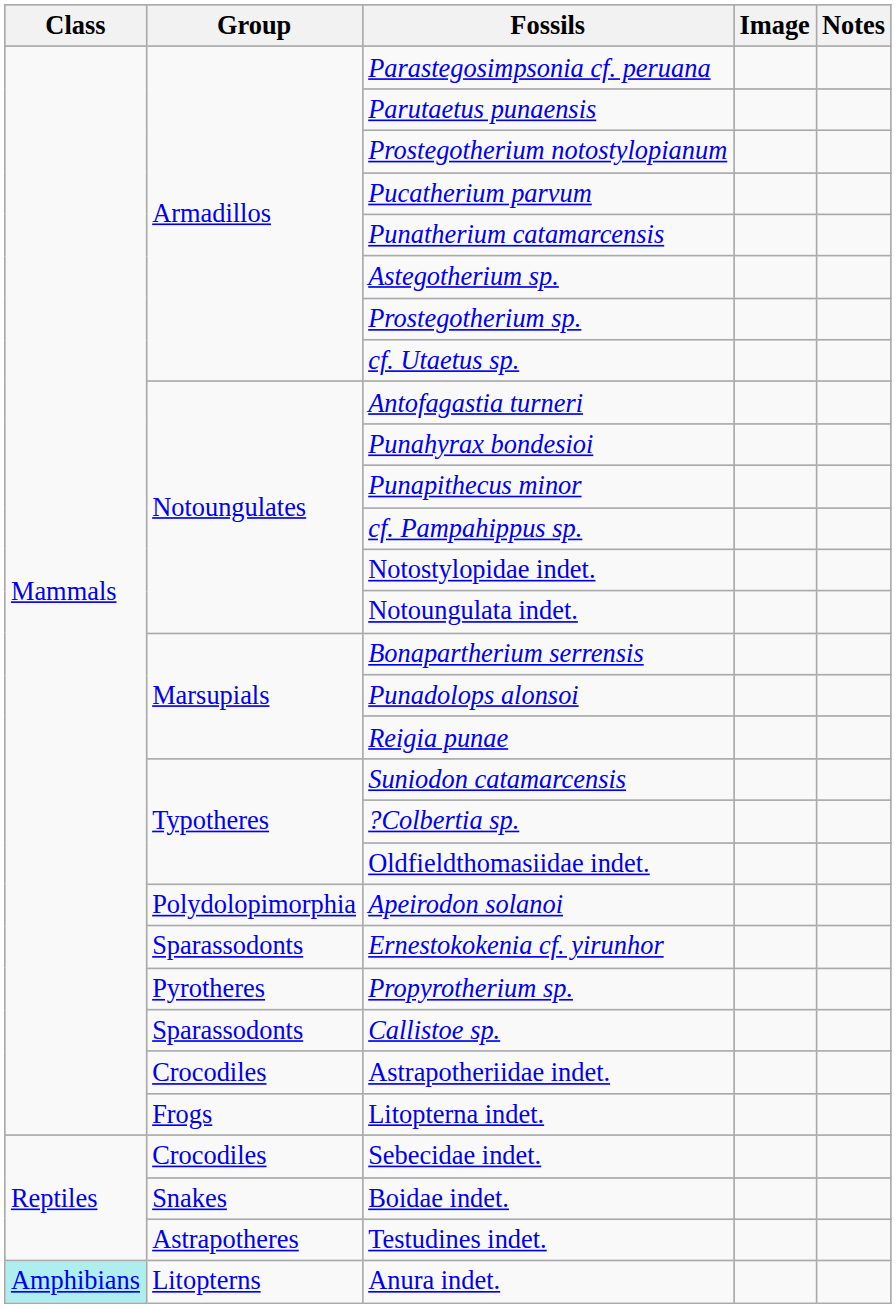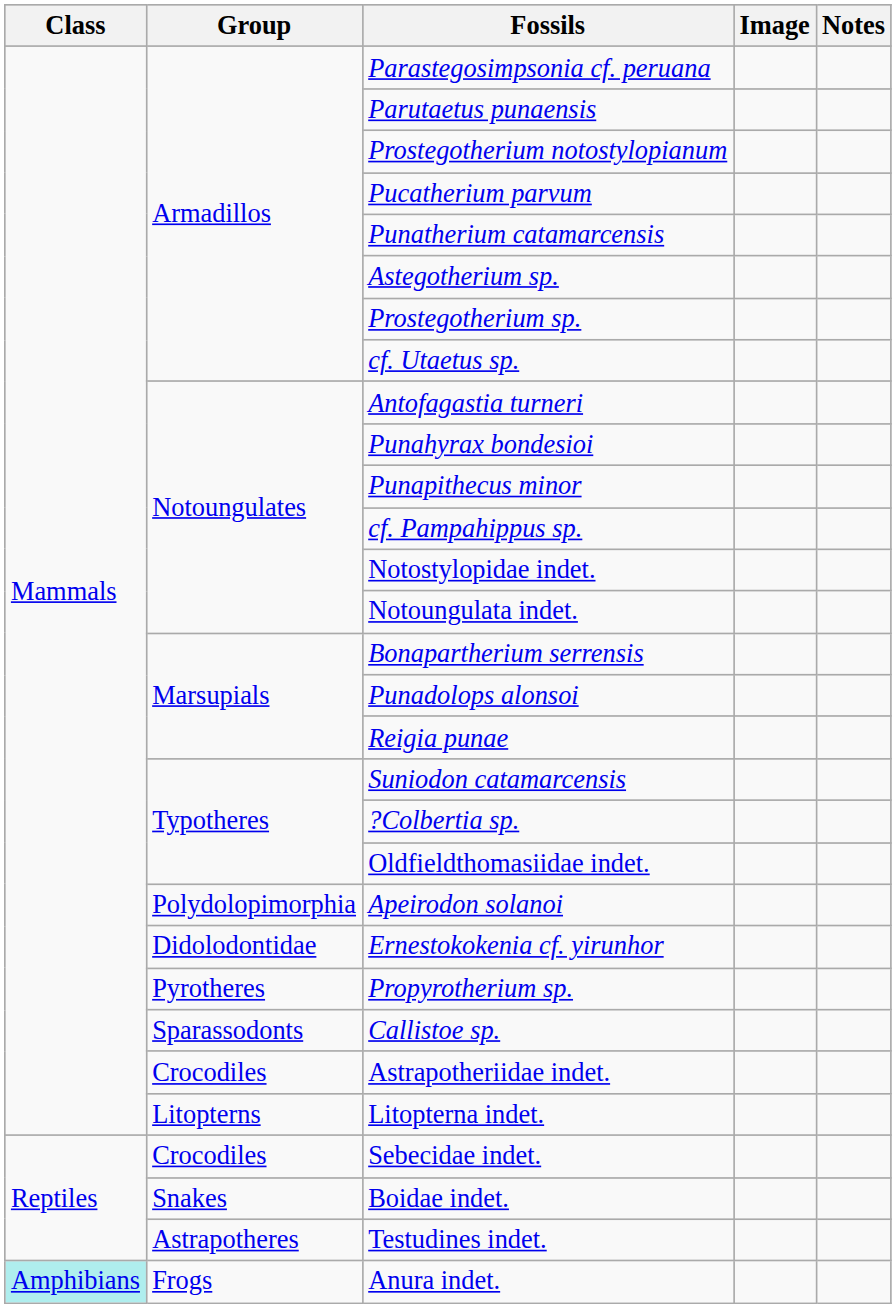 <table class="wikitable sortable">
 <tr>
 <th>Class</th>
 <th>Group</th>
 <th>Fossils</th>
 <th>Image</th>
 <th class=unsortable>Notes</th>
 </tr>
 <tr>
 <td rowspan=26><a href='#'>Mammals</a></td>
 <td rowspan=8><a href='#'>Armadillos</a></td>
 <td><em><a href='#'>Parastegosimpsonia cf. peruana</a></em></td>
 <td></td>
 <td align=center></td>
 </tr>
 <tr>
 <td><em><a href='#'>Parutaetus punaensis</a></em></td>
 <td></td>
 <td align=center></td>
 </tr>
 <tr>
 <td><em><a href='#'>Prostegotherium notostylopianum</a></em></td>
 <td></td>
 <td align=center></td>
 </tr>
 <tr>
 <td><em><a href='#'>Pucatherium parvum</a></em></td>
 <td></td>
 <td align=center></td>
 </tr>
 <tr>
 <td><em><a href='#'>Punatherium catamarcensis</a></em></td>
 <td></td>
 <td align=center></td>
 </tr>
 <tr>
 <td><em><a href='#'>Astegotherium sp.</a></em></td>
 <td></td>
 <td align=center></td>
 </tr>
 <tr>
 <td><em><a href='#'>Prostegotherium sp.</a></em></td>
 <td></td>
 <td align=center></td>
 </tr>
 <tr>
 <td><em><a href='#'>cf. Utaetus sp.</a></em></td>
 <td></td>
 <td align=center></td>
 </tr>
 <tr>
 <td rowspan=6><a href='#'>Notoungulates</a></td>
 <td><em><a href='#'>Antofagastia turneri</a></em></td>
 <td></td>
 <td align=center></td>
 </tr>
 <tr>
 <td><em><a href='#'>Punahyrax bondesioi</a></em></td>
 <td></td>
 <td align=center></td>
 </tr>
 <tr>
 <td><em><a href='#'>Punapithecus minor</a></em></td>
 <td></td>
 <td align=center></td>
 </tr>
 <tr>
 <td><em><a href='#'>cf. Pampahippus sp.</a></em></td>
 <td></td>
 <td align=center></td>
 </tr>
 <tr>
 <td><a href='#'>Notostylopidae indet.</a></td>
 <td></td>
 <td align=center></td>
 </tr>
 <tr>
 <td><a href='#'>Notoungulata indet.</a></td>
 <td></td>
 <td align=center></td>
 </tr>
 <tr>
 <td rowspan=3><a href='#'>Marsupials</a></td>
 <td><em><a href='#'>Bonapartherium serrensis</a></em></td>
 <td></td>
 <td align=center></td>
 </tr>
 <tr>
 <td><em><a href='#'>Punadolops alonsoi</a></em></td>
 <td></td>
 <td align=center></td>
 </tr>
 <tr>
 <td><em><a href='#'>Reigia punae</a></em></td>
 <td></td>
 <td align=center></td>
 </tr>
 <tr>
 <td rowspan=3><a href='#'>Typotheres</a></td>
 <td><em><a href='#'>Suniodon catamarcensis</a></em></td>
 <td></td>
 <td align=center></td>
 </tr>
 <tr>
 <td><em><a href='#'>?Colbertia sp.</a></em></td>
 <td></td>
 <td align=center></td>
 </tr>
 <tr>
 <td><a href='#'>Oldfieldthomasiidae indet.</a></td>
 <td></td>
 <td align=center></td>
 </tr>
 <tr>
 <td><a href='#'>Polydolopimorphia</a></td>
 <td><em><a href='#'>Apeirodon solanoi</a></em></td>
 <td></td>
 <td align=center></td>
 </tr>
 <tr>
-<td><a href='#'>Sparassodonts</a></td>
+<td><a href='#'>Didolodontidae</a></td>
 <td><em><a href='#'>Ernestokokenia cf. yirunhor</a></em></td>
 <td></td>
 <td align=center></td>
 </tr>
 <tr>
 <td><a href='#'>Pyrotheres</a></td>
 <td><em><a href='#'>Propyrotherium sp.</a></em></td>
 <td></td>
 <td align=center></td>
 </tr>
 <tr>
 <td><a href='#'>Sparassodonts</a></td>
 <td><em><a href='#'>Callistoe sp.</a></em></td>
 <td></td>
 <td align=center></td>
 </tr>
 <tr>
 <td><a href='#'>Crocodiles</a></td>
 <td><a href='#'>Astrapotheriidae indet.</a></td>
 <td></td>
 <td align=center></td>
 </tr>
 <tr>
-<td><a href='#'>Frogs</a></td>
+<td><a href='#'>Litopterns</a></td>
 <td><a href='#'>Litopterna indet.</a></td>
 <td></td>
 <td align=center></td>
 </tr>
 <tr>
 <td rowspan=3><a href='#'>Reptiles</a></td>
 <td><a href='#'>Crocodiles</a></td>
 <td><a href='#'>Sebecidae indet.</a></td>
 <td></td>
 <td align=center></td>
 </tr>
 <tr>
 <td><a href='#'>Snakes</a></td>
 <td><a href='#'>Boidae indet.</a></td>
 <td></td>
 <td align=center></td>
 </tr>
 <tr>
 <td><a href='#'>Astrapotheres</a></td>
 <td><a href='#'>Testudines indet.</a></td>
 <td></td>
 <td align=center></td>
 </tr>
 <tr>
 <td style="background: paleturquoise;"><a href='#'>Amphibians</a></td>
-<td><a href='#'>Litopterns</a></td>
+<td><a href='#'>Frogs</a></td>
 <td><a href='#'>Anura indet.</a></td>
 <td></td>
 <td align=center></td>
 </tr>
 </table>
